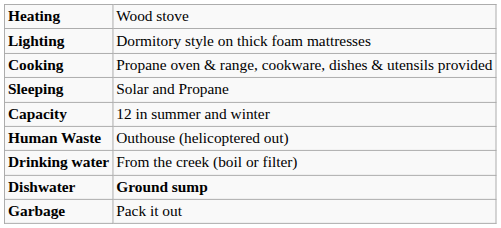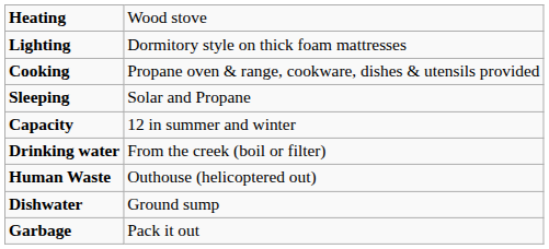 <table class = "wikitable">
 <tr>
 <td><strong>Heating</strong></td>
 <td>Wood stove</td>
 </tr>
 <tr>
 <td><strong>Lighting</strong></td>
 <td>Dormitory style on thick foam mattresses</td>
 </tr>
 <tr>
 <td><strong>Cooking</strong></td>
 <td>Propane oven & range, cookware, dishes & utensils provided</td>
 </tr>
 <tr>
 <td><strong>Sleeping</strong></td>
 <td>Solar and Propane</td>
 </tr>
 <tr>
 <td><strong>Capacity</strong></td>
 <td>12 in summer and winter</td>
 </tr>
 <tr>
+<td><strong>Drinking water</strong></td>
+<td>From the creek (boil or filter)</td>
+</tr>
+<tr>
 <td><strong>Human Waste</strong></td>
 <td>Outhouse (helicoptered out)</td>
 </tr>
 <tr>
-<td><strong>Drinking water</strong></td>
-<td>From the creek (boil or filter)</td>
-</tr>
-<tr>
 <td><strong>Dishwater</strong></td>
-<td><strong>Ground sump</strong></td>
+<td>Ground sump</td>
 </tr>
 <tr>
 <td><strong>Garbage</strong></td>
 <td>Pack it out</td>
 </tr>
 </table>
